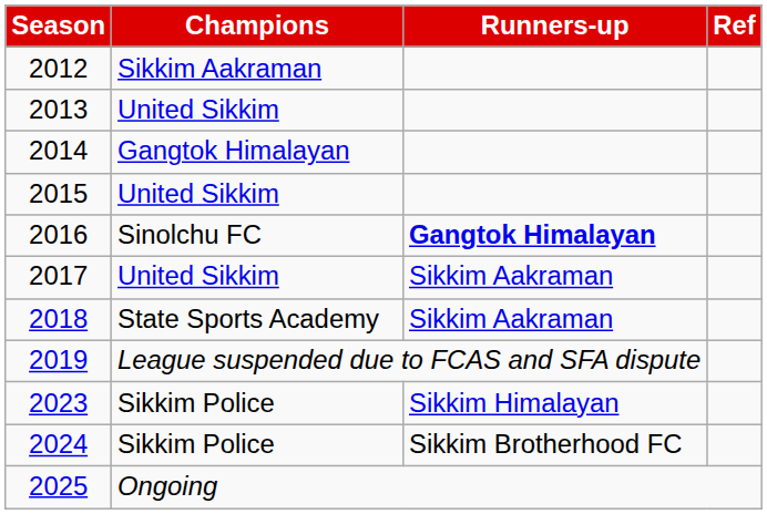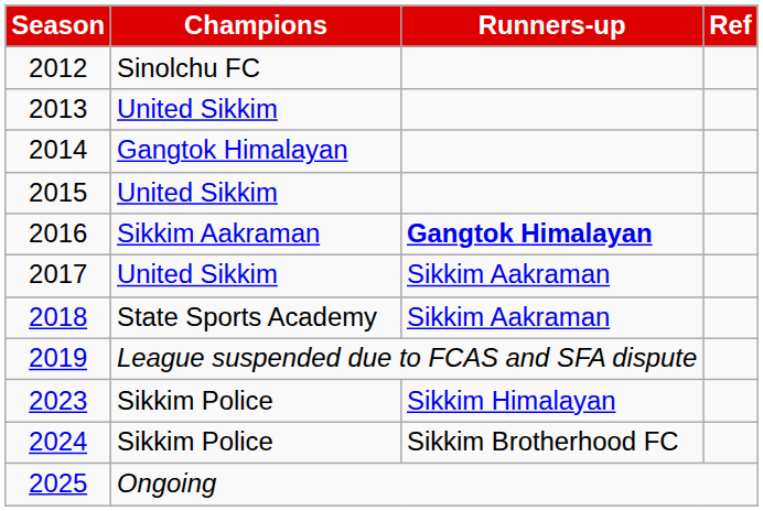 <table class="wikitable sortable" style="text-align:left;">
 <tr>
 <th style="background:#d00;color: white">Season</th>
 <th style="background:#d00;color: white">Champions</th>
 <th style="background:#d00;color: white">Runners-up</th>
 <th style="background:#d00;color: white">Ref</th>
 </tr>
 <tr>
 <td align=center>2012</td>
-<td><a href='#'>Sikkim Aakraman</a></td>
+<td>Sinolchu FC</td>
 <td></td>
 <td></td>
 </tr>
 <tr>
 <td align=center>2013</td>
 <td><a href='#'>United Sikkim</a></td>
 <td></td>
 <td></td>
 </tr>
 <tr>
 <td align=center>2014</td>
 <td><a href='#'>Gangtok Himalayan</a></td>
 <td></td>
 <td></td>
 </tr>
 <tr>
 <td align=center>2015</td>
 <td><a href='#'>United Sikkim</a></td>
 <td></td>
 <td></td>
 </tr>
 <tr>
 <td align=center>2016</td>
-<td>Sinolchu FC</td>
+<td><a href='#'>Sikkim Aakraman</a></td>
 <td><strong><a href='#'>Gangtok Himalayan</a></strong></td>
 <td></td>
 </tr>
 <tr>
 <td align=center>2017</td>
 <td><a href='#'>United Sikkim</a></td>
 <td><a href='#'>Sikkim Aakraman</a></td>
 <td></td>
 </tr>
 <tr>
 <td align=center><a href='#'>2018</a></td>
 <td>State Sports Academy</td>
 <td><a href='#'>Sikkim Aakraman</a></td>
 <td></td>
 </tr>
 <tr>
 <td align=center><a href='#'>2019</a></td>
 <td colspan=2><em>League suspended due to FCAS and SFA dispute</em></td>
 <td></td>
 </tr>
 <tr>
 <td align=center><a href='#'>2023</a></td>
 <td>Sikkim Police</td>
 <td><a href='#'>Sikkim Himalayan</a></td>
 <td></td>
 </tr>
 <tr>
 <td align=center><a href='#'>2024</a></td>
 <td>Sikkim Police</td>
 <td>Sikkim Brotherhood FC</td>
 <td></td>
 </tr>
 <tr>
 <td align=center><a href='#'>2025</a></td>
 <td colspan=3><em>Ongoing</em></td>
 </tr>
 </table>
